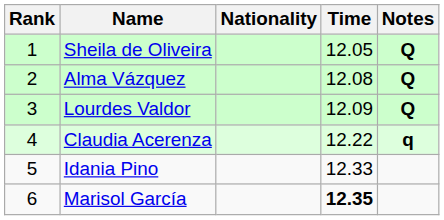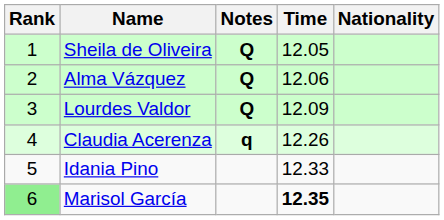 <table class="wikitable sortable" style="text-align:center">
 <tr>
 <th>Rank</th>
 <th>Name</th>
+<th>Notes</th>
+<th>Time</th>
 <th>Nationality</th>
-<th>Time</th>
-<th>Notes</th>
 </tr>
 <tr bgcolor=ccffcc>
 <td align=center>1</td>
 <td align=left><a href='#'>Sheila de Oliveira</a></td>
+<td><strong>Q</strong></td>
+<td>12.05</td>
 <td align=left></td>
-<td>12.05</td>
-<td><strong>Q</strong></td>
 </tr>
 <tr bgcolor=ccffcc>
 <td align=center>2</td>
 <td align=left><a href='#'>Alma Vázquez</a></td>
+<td><strong>Q</strong></td>
+<td>12.06</td>
 <td align=left></td>
-<td>12.08</td>
-<td><strong>Q</strong></td>
 </tr>
 <tr bgcolor=ccffcc>
 <td align=center>3</td>
 <td align=left><a href='#'>Lourdes Valdor</a></td>
+<td><strong>Q</strong></td>
+<td>12.09</td>
 <td align=left></td>
-<td>12.09</td>
-<td><strong>Q</strong></td>
 </tr>
 <tr bgcolor=ddffdd>
 <td align=center>4</td>
 <td align=left><a href='#'>Claudia Acerenza</a></td>
+<td><strong>q</strong></td>
+<td>12.26</td>
 <td align=left></td>
-<td>12.22</td>
-<td><strong>q</strong></td>
 </tr>
 <tr>
 <td align=center>5</td>
 <td align=left><a href='#'>Idania Pino</a></td>
+<td></td>
+<td>12.33</td>
 <td align=left></td>
-<td>12.33</td>
-<td></td>
 </tr>
 <tr>
-<td align=center>6</td>
+<td align=center style="background: lightgreen;">6</td>
 <td align=left><a href='#'>Marisol García</a></td>
+<td></td>
+<td><strong>12.35</strong></td>
 <td align=left></td>
-<td><strong>12.35</strong></td>
-<td></td>
 </tr>
 </table>
